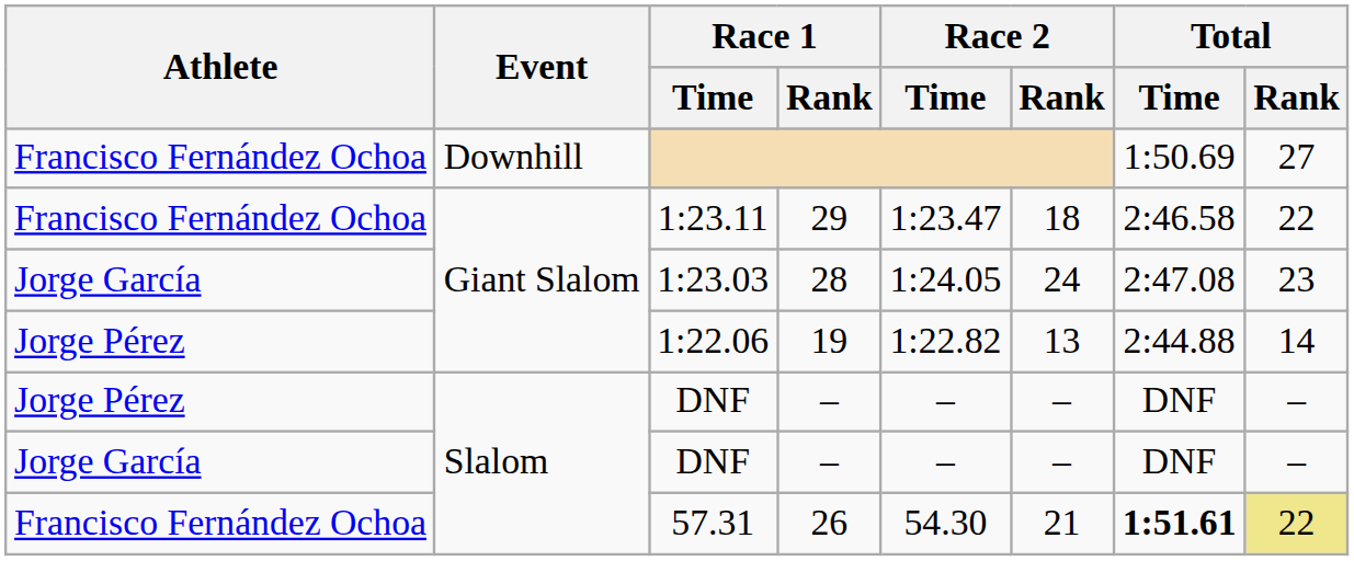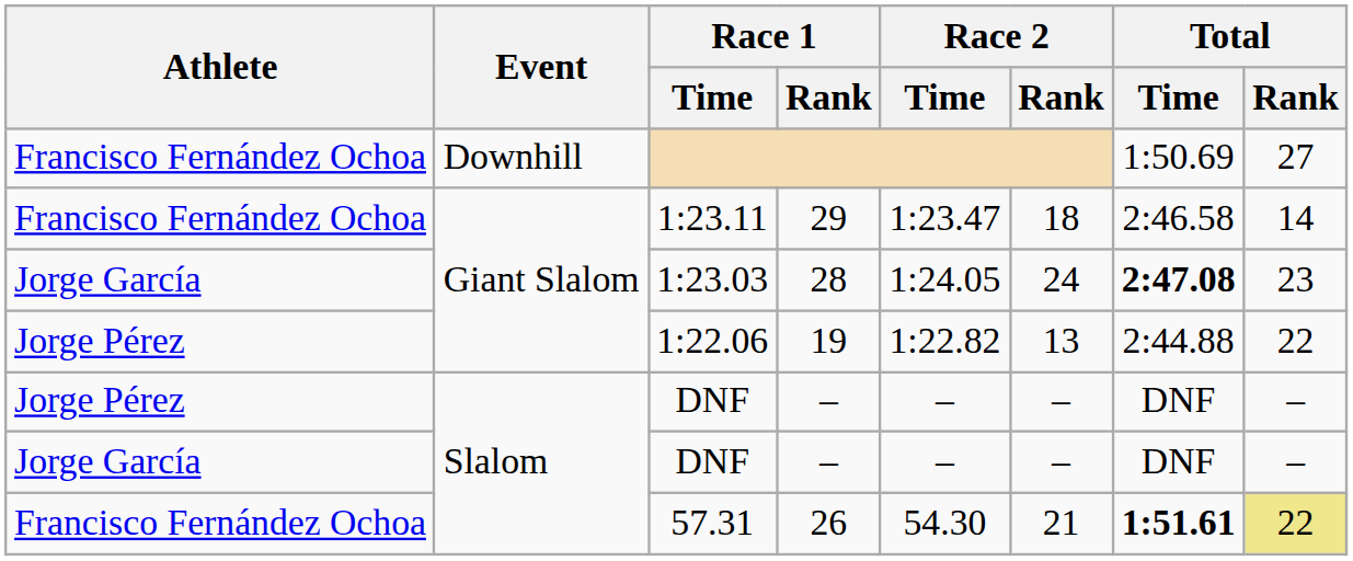 <table class="wikitable" style="font-size:90%">
 <tr>
 <th rowspan="2">Athlete</th>
 <th rowspan="2">Event</th>
 <th colspan="2">Race 1</th>
 <th colspan="2">Race 2</th>
 <th colspan="2">Total</th>
 </tr>
 <tr>
 <th>Time</th>
 <th>Rank</th>
 <th>Time</th>
 <th>Rank</th>
 <th>Time</th>
 <th>Rank</th>
 </tr>
 <tr>
 <td><a href='#'>Francisco Fernández Ochoa</a></td>
 <td>Downhill</td>
 <td colspan="4" bgcolor="wheat"></td>
 <td align="center">1:50.69</td>
 <td align="center">27</td>
 </tr>
 <tr>
 <td><a href='#'>Francisco Fernández Ochoa</a></td>
 <td rowspan="3">Giant Slalom</td>
 <td align="center">1:23.11</td>
 <td align="center">29</td>
 <td align="center">1:23.47</td>
 <td align="center">18</td>
 <td align="center">2:46.58</td>
-<td align="center">22</td>
+<td align="center">14</td>
 </tr>
 <tr>
 <td><a href='#'>Jorge García</a></td>
 <td align="center">1:23.03</td>
 <td align="center">28</td>
 <td align="center">1:24.05</td>
 <td align="center">24</td>
-<td align="center">2:47.08</td>
+<td align="center"><strong>2:47.08</strong></td>
 <td align="center">23</td>
 </tr>
 <tr>
 <td><a href='#'>Jorge Pérez</a></td>
 <td align="center">1:22.06</td>
 <td align="center">19</td>
 <td align="center">1:22.82</td>
 <td align="center">13</td>
 <td align="center">2:44.88</td>
-<td align="center">14</td>
+<td align="center">22</td>
 </tr>
 <tr>
 <td><a href='#'>Jorge Pérez</a></td>
 <td rowspan="3">Slalom</td>
 <td align="center">DNF</td>
 <td align="center">–</td>
 <td align="center">–</td>
 <td align="center">–</td>
 <td align="center">DNF</td>
 <td align="center">–</td>
 </tr>
 <tr>
 <td><a href='#'>Jorge García</a></td>
 <td align="center">DNF</td>
 <td align="center">–</td>
 <td align="center">–</td>
 <td align="center">–</td>
 <td align="center">DNF</td>
 <td align="center">–</td>
 </tr>
 <tr>
 <td><a href='#'>Francisco Fernández Ochoa</a></td>
 <td align="center">57.31</td>
 <td align="center">26</td>
 <td align="center">54.30</td>
 <td align="center">21</td>
 <td align="center"><strong>1:51.61</strong></td>
 <td align="center" style="background: khaki;">22</td>
 </tr>
 </table>
